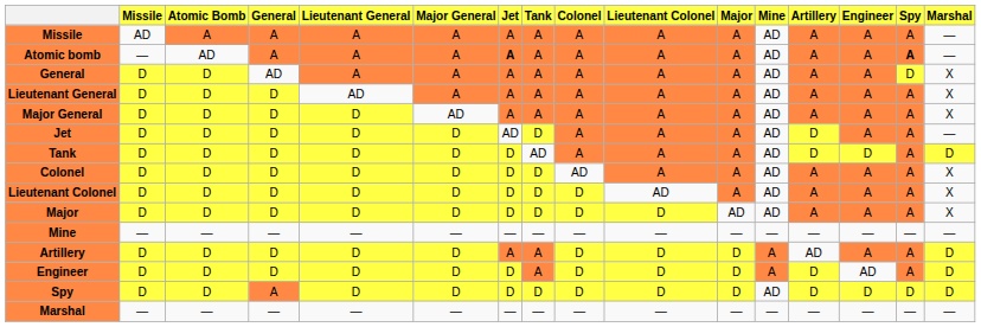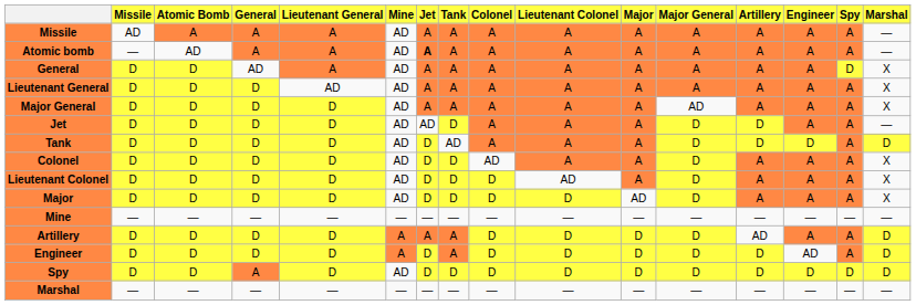 <table class="wikitable" style="font-size:80%;text-align:center;">
 <tr>
 <th></th>
 <th style="background:#ff4;">Missile</th>
 <th style="background:#ff4;">Atomic Bomb</th>
 <th style="background:#ff4;">General</th>
 <th style="background:#ff4;">Lieutenant General</th>
-<th style="background:#ff4;">Major General</th>
+<th style="background:#ff4;">Mine</th>
 <th style="background:#ff4;">Jet</th>
 <th style="background:#ff4;">Tank</th>
 <th style="background:#ff4;">Colonel</th>
 <th style="background:#ff4;">Lieutenant Colonel</th>
 <th style="background:#ff4;">Major</th>
-<th style="background:#ff4;">Mine</th>
+<th style="background:#ff4;">Major General</th>
 <th style="background:#ff4;">Artillery</th>
 <th style="background:#ff4;">Engineer</th>
 <th style="background:#ff4;">Spy</th>
 <th style="background:#ff4;">Marshal</th>
 </tr>
 <tr>
 <th style="background:#f84;">Missile</th>
 <td>AD</td>
 <td style="background:#f84;">A</td>
 <td style="background:#f84;">A</td>
 <td style="background:#f84;">A</td>
+<td>AD</td>
 <td style="background:#f84;">A</td>
 <td style="background:#f84;">A</td>
 <td style="background:#f84;">A</td>
 <td style="background:#f84;">A</td>
 <td style="background:#f84;">A</td>
 <td style="background:#f84;">A</td>
-<td>AD</td>
 <td style="background:#f84;">A</td>
 <td style="background:#f84;">A</td>
 <td style="background:#f84;">A</td>
 <td>—</td>
 </tr>
 <tr>
 <th style="background:#f84;">Atomic bomb</th>
 <td>—</td>
 <td>AD</td>
 <td style="background:#f84;">A</td>
 <td style="background:#f84;">A</td>
-<td style="background:#f84;">A</td>
+<td>AD</td>
 <td style="background:#f84;"><strong>A</strong></td>
 <td style="background:#f84;">A</td>
 <td style="background:#f84;">A</td>
 <td style="background:#f84;">A</td>
 <td style="background:#f84;">A</td>
-<td>AD</td>
 <td style="background:#f84;">A</td>
 <td style="background:#f84;">A</td>
-<td style="background:#f84;"><strong>A</strong></td>
+<td style="background:#f84;">A</td>
+<td style="background:#f84;">A</td>
 <td>—</td>
 </tr>
 <tr>
 <th style="background:#f84;">General</th>
 <td style="background:#ff4;">D</td>
 <td style="background:#ff4;">D</td>
 <td>AD</td>
 <td style="background:#f84;">A</td>
+<td>AD</td>
 <td style="background:#f84;">A</td>
 <td style="background:#f84;">A</td>
 <td style="background:#f84;">A</td>
 <td style="background:#f84;">A</td>
 <td style="background:#f84;">A</td>
 <td style="background:#f84;">A</td>
-<td>AD</td>
 <td style="background:#f84;">A</td>
 <td style="background:#f84;">A</td>
 <td style="background:#ff4;">D</td>
 <td>X</td>
 </tr>
 <tr>
 <th style="background:#f84;">Lieutenant General</th>
 <td style="background:#ff4;">D</td>
 <td style="background:#ff4;">D</td>
 <td style="background:#ff4;">D</td>
 <td>AD</td>
+<td>AD</td>
 <td style="background:#f84;">A</td>
 <td style="background:#f84;">A</td>
 <td style="background:#f84;">A</td>
 <td style="background:#f84;">A</td>
 <td style="background:#f84;">A</td>
 <td style="background:#f84;">A</td>
-<td>AD</td>
 <td style="background:#f84;">A</td>
 <td style="background:#f84;">A</td>
 <td style="background:#f84;">A</td>
 <td>X</td>
 </tr>
 <tr>
 <th style="background:#f84;">Major General</th>
 <td style="background:#ff4;">D</td>
 <td style="background:#ff4;">D</td>
 <td style="background:#ff4;">D</td>
 <td style="background:#ff4;">D</td>
 <td>AD</td>
 <td style="background:#f84;">A</td>
 <td style="background:#f84;">A</td>
 <td style="background:#f84;">A</td>
 <td style="background:#f84;">A</td>
 <td style="background:#f84;">A</td>
 <td>AD</td>
 <td style="background:#f84;">A</td>
 <td style="background:#f84;">A</td>
 <td style="background:#f84;">A</td>
 <td>X</td>
 </tr>
 <tr>
 <th style="background:#f84;">Jet</th>
 <td style="background:#ff4;">D</td>
 <td style="background:#ff4;">D</td>
 <td style="background:#ff4;">D</td>
 <td style="background:#ff4;">D</td>
-<td style="background:#ff4;">D</td>
+<td>AD</td>
 <td>AD</td>
 <td style="background:#ff4;">D</td>
 <td style="background:#f84;">A</td>
 <td style="background:#f84;">A</td>
 <td style="background:#f84;">A</td>
-<td>AD</td>
+<td style="background:#ff4;">D</td>
 <td style="background:#ff4;">D</td>
 <td style="background:#f84;">A</td>
 <td style="background:#f84;">A</td>
 <td>—</td>
 </tr>
 <tr>
 <th style="background:#f84;">Tank</th>
 <td style="background:#ff4;">D</td>
 <td style="background:#ff4;">D</td>
 <td style="background:#ff4;">D</td>
 <td style="background:#ff4;">D</td>
-<td style="background:#ff4;">D</td>
+<td>AD</td>
 <td style="background:#ff4;">D</td>
 <td>AD</td>
 <td style="background:#f84;">A</td>
 <td style="background:#f84;">A</td>
 <td style="background:#f84;">A</td>
-<td>AD</td>
+<td style="background:#ff4;">D</td>
 <td style="background:#ff4;">D</td>
 <td style="background:#ff4;">D</td>
 <td style="background:#f84;">A</td>
 <td style="background:#ff4;">D</td>
 </tr>
 <tr>
 <th style="background:#f84;">Colonel</th>
 <td style="background:#ff4;">D</td>
 <td style="background:#ff4;">D</td>
 <td style="background:#ff4;">D</td>
 <td style="background:#ff4;">D</td>
-<td style="background:#ff4;">D</td>
+<td>AD</td>
 <td style="background:#ff4;">D</td>
 <td style="background:#ff4;">D</td>
 <td>AD</td>
 <td style="background:#f84;">A</td>
 <td style="background:#f84;">A</td>
-<td>AD</td>
+<td style="background:#ff4;">D</td>
 <td style="background:#f84;">A</td>
 <td style="background:#f84;">A</td>
 <td style="background:#f84;">A</td>
 <td>X</td>
 </tr>
 <tr>
 <th style="background:#f84;">Lieutenant Colonel</th>
 <td style="background:#ff4;">D</td>
 <td style="background:#ff4;">D</td>
 <td style="background:#ff4;">D</td>
 <td style="background:#ff4;">D</td>
-<td style="background:#ff4;">D</td>
+<td>AD</td>
 <td style="background:#ff4;">D</td>
 <td style="background:#ff4;">D</td>
 <td style="background:#ff4;">D</td>
 <td>AD</td>
 <td style="background:#f84;">A</td>
-<td>AD</td>
+<td style="background:#ff4;">D</td>
 <td style="background:#f84;">A</td>
 <td style="background:#f84;">A</td>
 <td style="background:#f84;">A</td>
 <td>X</td>
 </tr>
 <tr>
 <th style="background:#f84;">Major</th>
 <td style="background:#ff4;">D</td>
 <td style="background:#ff4;">D</td>
 <td style="background:#ff4;">D</td>
 <td style="background:#ff4;">D</td>
-<td style="background:#ff4;">D</td>
+<td>AD</td>
 <td style="background:#ff4;">D</td>
 <td style="background:#ff4;">D</td>
 <td style="background:#ff4;">D</td>
 <td style="background:#ff4;">D</td>
 <td>AD</td>
-<td>AD</td>
+<td style="background:#ff4;">D</td>
 <td style="background:#f84;">A</td>
 <td style="background:#f84;">A</td>
 <td style="background:#f84;">A</td>
 <td>X</td>
 </tr>
 <tr>
 <th style="background:#f84;">Mine</th>
 <td>—</td>
 <td>—</td>
 <td>—</td>
 <td>—</td>
 <td>—</td>
 <td>—</td>
 <td>—</td>
 <td>—</td>
 <td>—</td>
 <td>—</td>
 <td>—</td>
 <td>—</td>
 <td>—</td>
 <td>—</td>
 <td>—</td>
 </tr>
 <tr>
 <th style="background:#f84;">Artillery</th>
 <td style="background:#ff4;">D</td>
 <td style="background:#ff4;">D</td>
 <td style="background:#ff4;">D</td>
 <td style="background:#ff4;">D</td>
-<td style="background:#ff4;">D</td>
+<td style="background:#f84;">A</td>
 <td style="background:#f84;">A</td>
 <td style="background:#f84;">A</td>
 <td style="background:#ff4;">D</td>
 <td style="background:#ff4;">D</td>
 <td style="background:#ff4;">D</td>
-<td style="background:#f84;">A</td>
+<td style="background:#ff4;">D</td>
 <td>AD</td>
 <td style="background:#f84;">A</td>
 <td style="background:#f84;">A</td>
 <td style="background:#ff4;">D</td>
 </tr>
 <tr>
 <th style="background:#f84;">Engineer</th>
 <td style="background:#ff4;">D</td>
 <td style="background:#ff4;">D</td>
 <td style="background:#ff4;">D</td>
 <td style="background:#ff4;">D</td>
-<td style="background:#ff4;">D</td>
+<td style="background:#f84;">A</td>
 <td style="background:#ff4;">D</td>
 <td style="background:#f84;">A</td>
 <td style="background:#ff4;">D</td>
 <td style="background:#ff4;">D</td>
 <td style="background:#ff4;">D</td>
-<td style="background:#f84;">A</td>
+<td style="background:#ff4;">D</td>
 <td style="background:#ff4;">D</td>
 <td>AD</td>
 <td style="background:#f84;">A</td>
 <td style="background:#ff4;">D</td>
 </tr>
 <tr>
 <th style="background:#f84;">Spy</th>
 <td style="background:#ff4;">D</td>
 <td style="background:#ff4;">D</td>
 <td style="background:#f84;">A</td>
 <td style="background:#ff4;">D</td>
+<td>AD</td>
 <td style="background:#ff4;">D</td>
 <td style="background:#ff4;">D</td>
 <td style="background:#ff4;">D</td>
 <td style="background:#ff4;">D</td>
 <td style="background:#ff4;">D</td>
 <td style="background:#ff4;">D</td>
-<td>AD</td>
 <td style="background:#ff4;">D</td>
 <td style="background:#ff4;">D</td>
 <td style="background:#ff4;">D</td>
 <td style="background:#ff4;">D</td>
 </tr>
 <tr>
 <th style="background:#f84;">Marshal</th>
 <td>—</td>
 <td>—</td>
 <td>—</td>
 <td>—</td>
 <td>—</td>
 <td>—</td>
 <td>—</td>
 <td>—</td>
 <td>—</td>
 <td>—</td>
 <td>—</td>
 <td>—</td>
 <td>—</td>
 <td>—</td>
 <td>—</td>
 </tr>
 </table>
